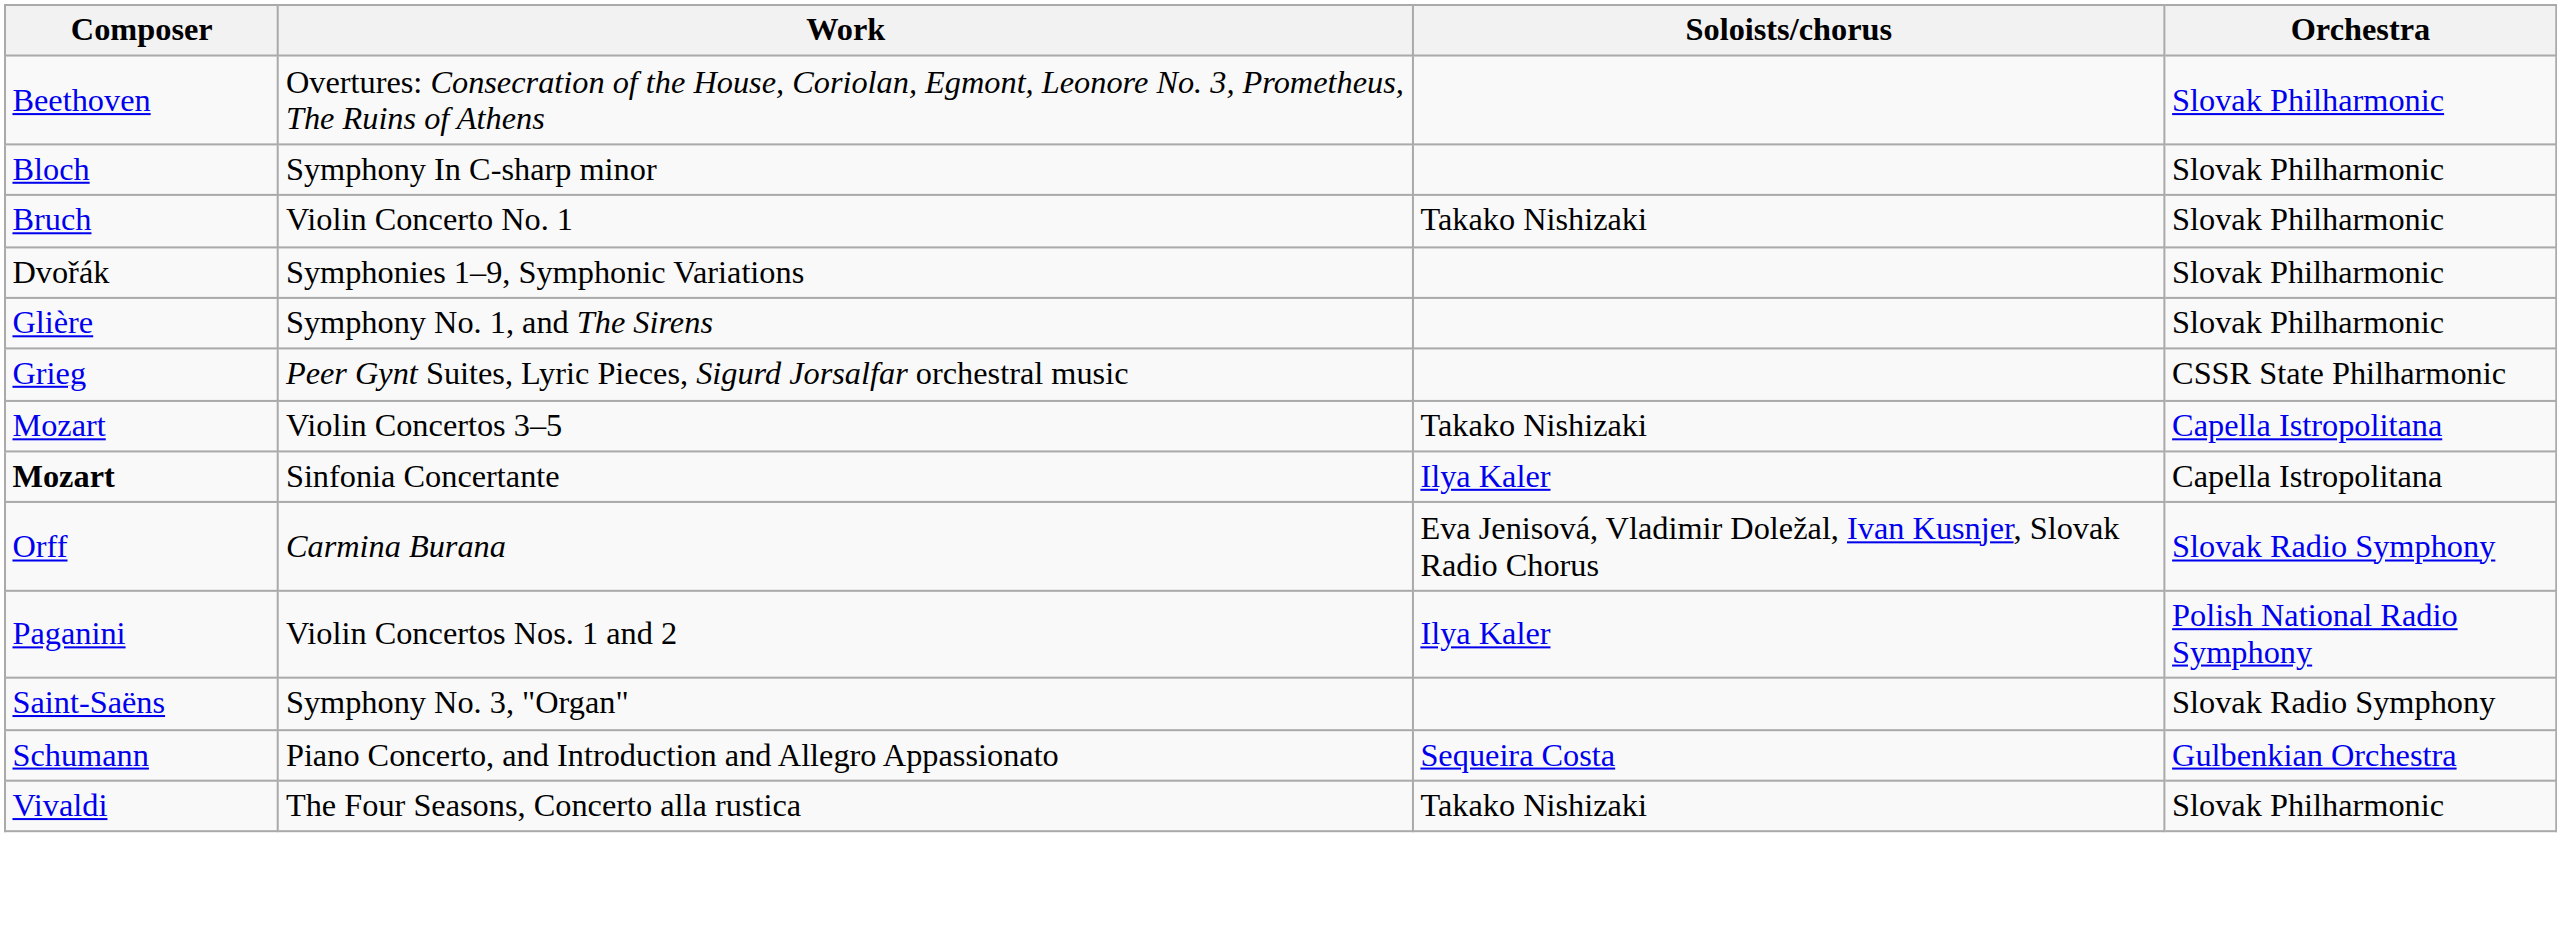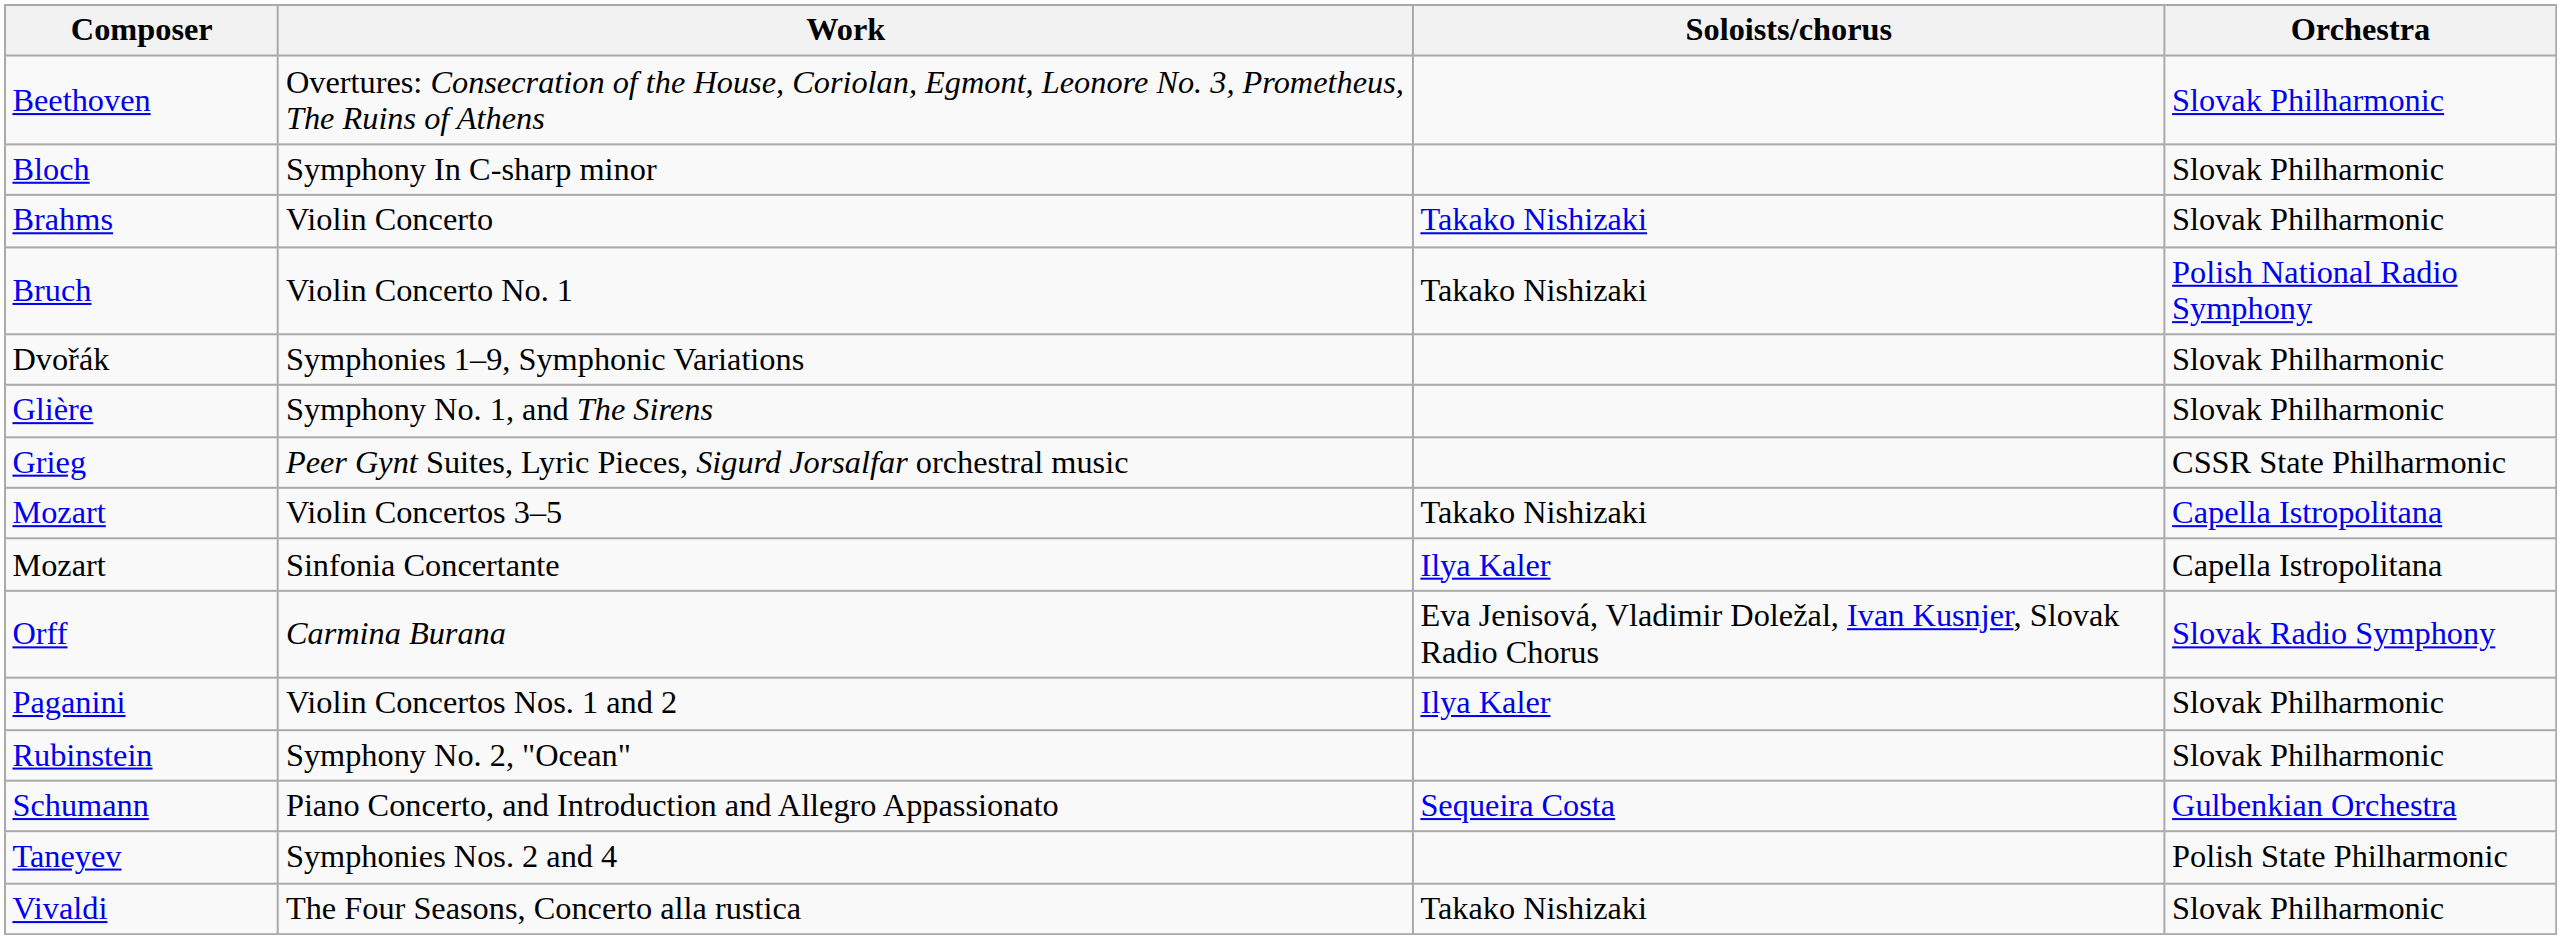 <table class="wikitable plainrowheaders" style="text-align: left; margin-right: 0;">
 <tr>
 <th scope="col" style=width:8em>Composer</th>
 <th scope="col">Work</th>
 <th scope="col">Soloists/chorus</th>
 <th scope="col">Orchestra</th>
 </tr>
 <tr>
 <td><a href='#'>Beethoven</a></td>
 <td>Overtures: <em>Consecration of the House, Coriolan, Egmont, Leonore No. 3, Prometheus, The Ruins of Athens</em></td>
 <td></td>
 <td><a href='#'>Slovak Philharmonic</a></td>
 </tr>
 <tr>
 <td><a href='#'>Bloch</a></td>
 <td>Symphony In C-sharp minor</td>
 <td></td>
 <td>Slovak Philharmonic</td>
 </tr>
 <tr>
+<td><a href='#'>Brahms</a></td>
+<td>Violin Concerto</td>
+<td><a href='#'>Takako Nishizaki</a></td>
+<td>Slovak Philharmonic</td>
+</tr>
+<tr>
 <td><a href='#'>Bruch</a></td>
 <td>Violin Concerto No. 1</td>
 <td>Takako Nishizaki</td>
-<td>Slovak Philharmonic</td>
+<td><a href='#'>Polish National Radio Symphony</a></td>
 </tr>
 <tr>
 <td>Dvořák</td>
 <td>Symphonies 1–9, Symphonic Variations</td>
 <td></td>
 <td>Slovak Philharmonic</td>
 </tr>
 <tr>
 <td><a href='#'>Glière</a></td>
 <td>Symphony No. 1, and <em>The Sirens</em></td>
 <td></td>
 <td>Slovak Philharmonic</td>
 </tr>
 <tr>
 <td><a href='#'>Grieg</a></td>
 <td><em>Peer Gynt</em> Suites, Lyric Pieces, <em>Sigurd Jorsalfar</em> orchestral music</td>
 <td></td>
 <td>CSSR State Philharmonic</td>
 </tr>
 <tr>
 <td><a href='#'>Mozart</a></td>
 <td>Violin Concertos 3–5</td>
 <td>Takako Nishizaki</td>
 <td><a href='#'>Capella Istropolitana</a></td>
 </tr>
 <tr>
-<td><strong>Mozart</strong></td>
+<td>Mozart</td>
 <td>Sinfonia Concertante</td>
 <td><a href='#'>Ilya Kaler</a></td>
 <td>Capella Istropolitana</td>
 </tr>
 <tr>
 <td><a href='#'>Orff</a></td>
 <td><em>Carmina Burana</em></td>
 <td>Eva Jenisová, Vladimir Doležal, <a href='#'>Ivan Kusnjer</a>, Slovak Radio Chorus</td>
 <td><a href='#'>Slovak Radio Symphony</a></td>
 </tr>
 <tr>
 <td><a href='#'>Paganini</a></td>
 <td>Violin Concertos Nos. 1 and 2</td>
 <td><a href='#'>Ilya Kaler</a></td>
-<td><a href='#'>Polish National Radio Symphony</a></td>
+<td>Slovak Philharmonic</td>
 </tr>
 <tr>
-<td><a href='#'>Saint-Saëns</a></td>
-<td>Symphony No. 3, "Organ"</td>
+<td><a href='#'>Rubinstein</a></td>
+<td>Symphony No. 2, "Ocean"</td>
 <td></td>
-<td>Slovak Radio Symphony</td>
+<td>Slovak Philharmonic</td>
 </tr>
 <tr>
 <td><a href='#'>Schumann</a></td>
 <td>Piano Concerto, and Introduction and Allegro Appassionato</td>
 <td><a href='#'>Sequeira Costa</a></td>
 <td><a href='#'>Gulbenkian Orchestra</a></td>
 </tr>
 <tr>
+<td><a href='#'>Taneyev</a></td>
+<td>Symphonies Nos. 2 and 4</td>
+<td></td>
+<td>Polish State Philharmonic</td>
+</tr>
+<tr>
 <td><a href='#'>Vivaldi</a></td>
 <td>The Four Seasons, Concerto alla rustica</td>
 <td>Takako Nishizaki</td>
 <td>Slovak Philharmonic</td>
 </tr>
 </table>
